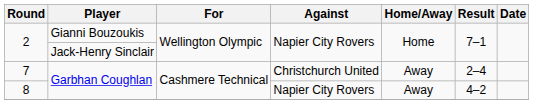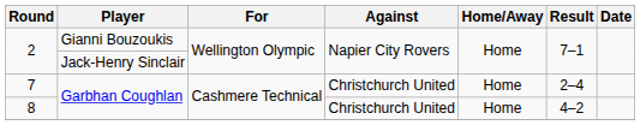 <table class="wikitable">
 <tr>
 <th>Round</th>
 <th>Player</th>
 <th>For</th>
 <th>Against</th>
 <th>Home/Away</th>
 <th style="text-align:center">Result</th>
 <th>Date</th>
 </tr>
 <tr>
 <td style="text-align:center" rowspan="2">2</td>
 <td> Gianni Bouzoukis</td>
 <td rowspan="2">Wellington Olympic</td>
 <td rowspan="2">Napier City Rovers</td>
 <td style="text-align:center" rowspan="2">Home</td>
 <td style="text-align:center" rowspan="2">7–1</td>
 <td rowspan="2"></td>
 </tr>
 <tr>
 <td> Jack-Henry Sinclair</td>
 </tr>
 <tr>
 <td style="text-align:center">7</td>
 <td rowspan="2"> <a href='#'>Garbhan Coughlan</a></td>
 <td rowspan="2">Cashmere Technical</td>
 <td>Christchurch United</td>
-<td style="text-align:center">Away</td>
+<td style="text-align:center">Home</td>
 <td style="text-align:center">2–4</td>
 <td></td>
 </tr>
 <tr>
 <td style="text-align:center">8</td>
-<td>Napier City Rovers</td>
-<td style="text-align:center">Away</td>
+<td>Christchurch United</td>
+<td style="text-align:center">Home</td>
 <td style="text-align:center">4–2</td>
 <td></td>
 </tr>
 <tr>
 </tr>
 </table>
